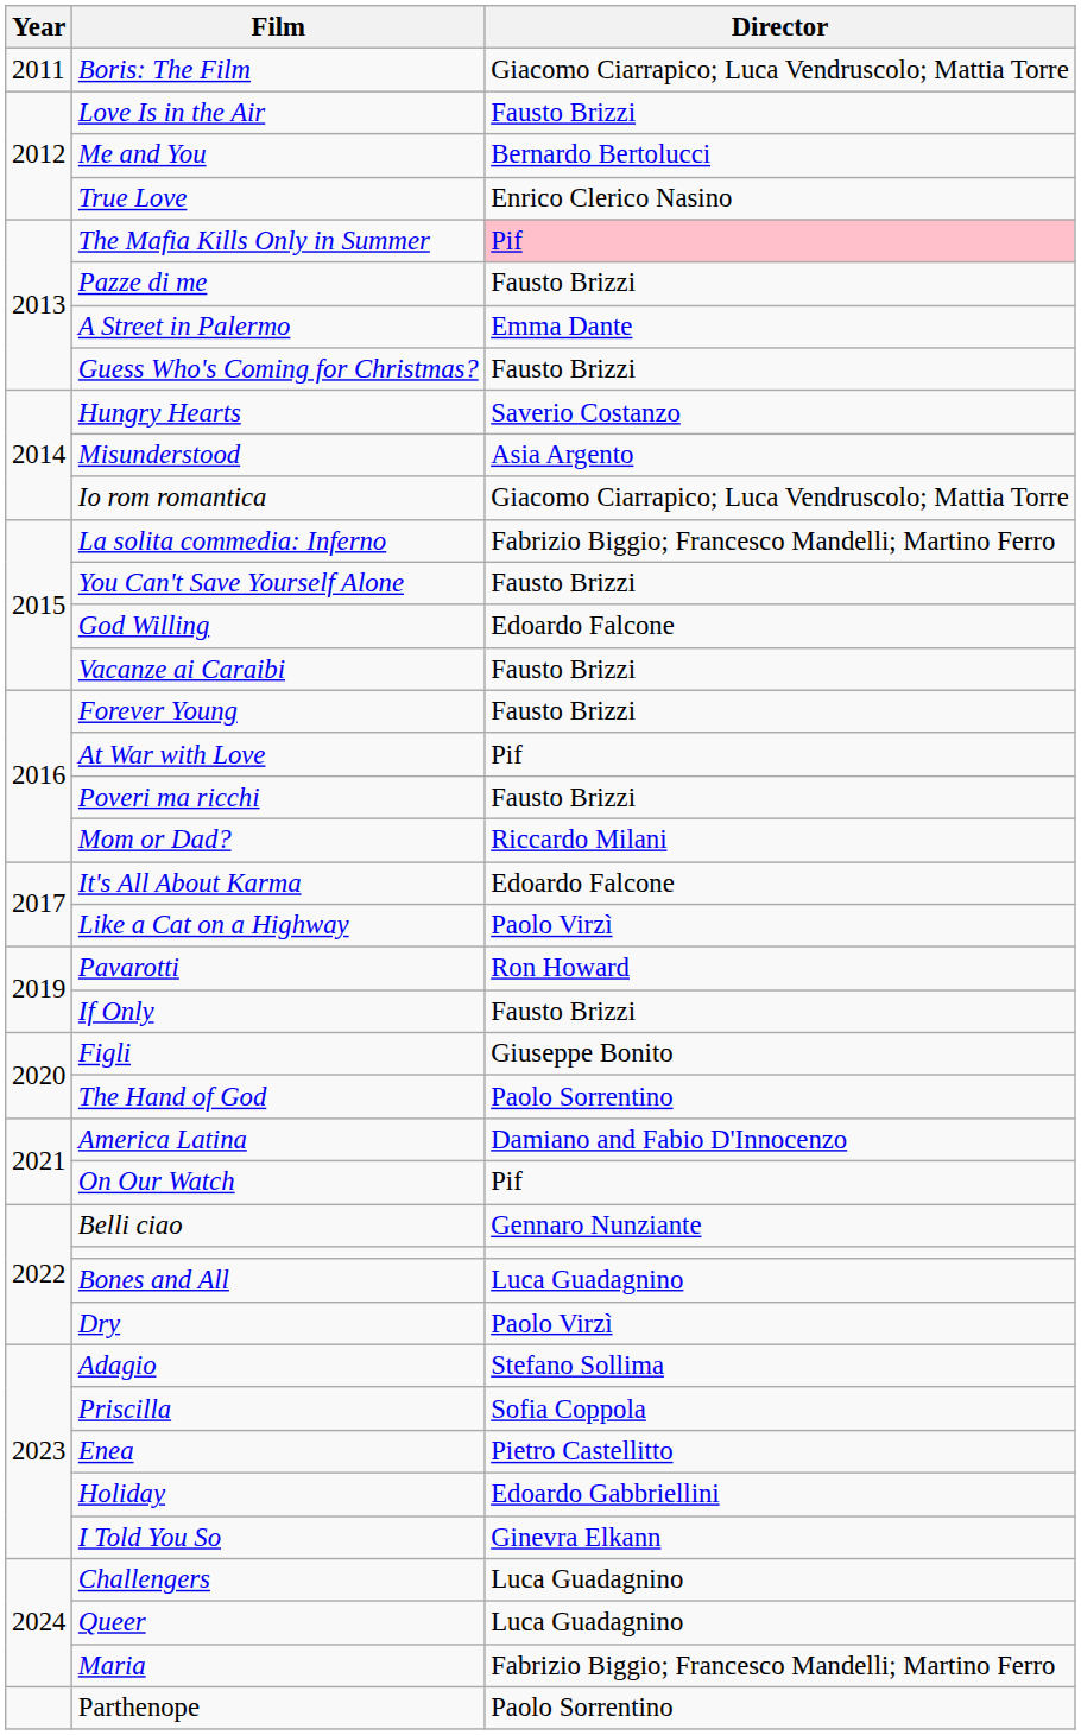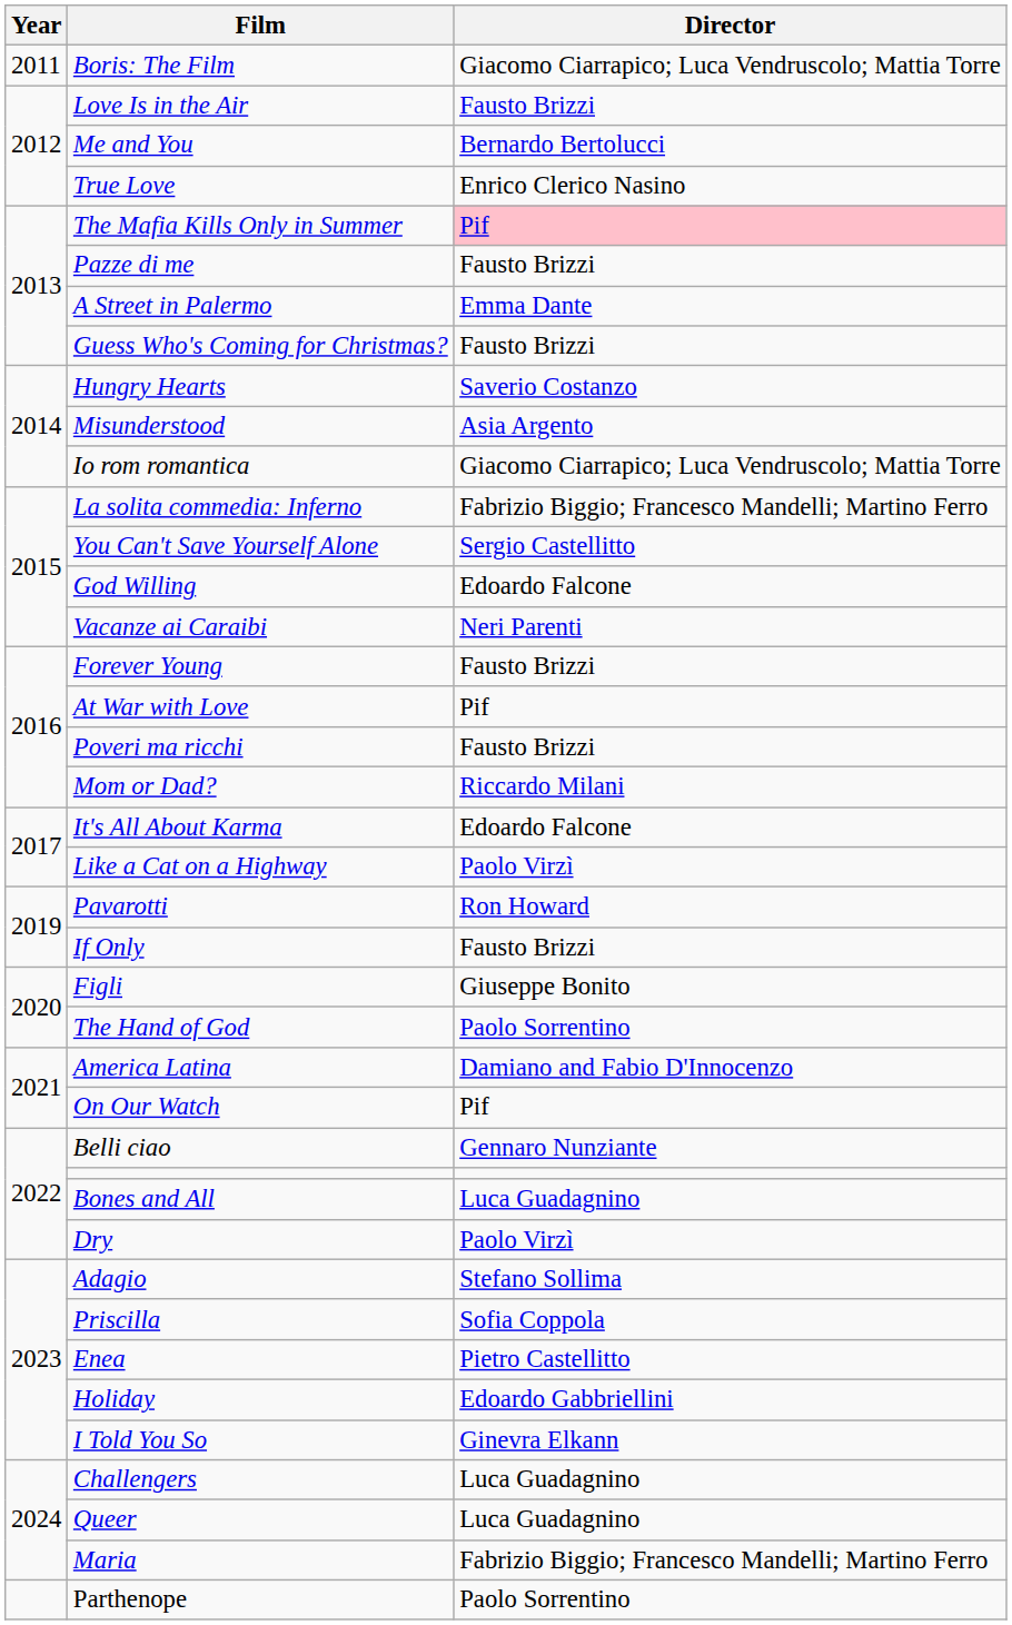 <table class="wikitable">
 <tr>
 <th>Year</th>
 <th>Film</th>
 <th>Director</th>
 </tr>
 <tr>
 <td>2011</td>
 <td><em><a href='#'>Boris: The Film</a></em></td>
 <td>Giacomo Ciarrapico; Luca Vendruscolo; Mattia Torre</td>
 </tr>
 <tr>
 <td rowspan="3">2012</td>
 <td><em><a href='#'>Love Is in the Air</a></em></td>
 <td><a href='#'>Fausto Brizzi</a></td>
 </tr>
 <tr>
 <td><em><a href='#'>Me and You</a></em></td>
 <td><a href='#'>Bernardo Bertolucci</a></td>
 </tr>
 <tr>
 <td><em><a href='#'>True Love</a></em></td>
 <td>Enrico Clerico Nasino</td>
 </tr>
 <tr>
 <td rowspan="4">2013</td>
 <td><em><a href='#'>The Mafia Kills Only in Summer</a></em></td>
 <td style="background: pink;"><a href='#'>Pif</a></td>
 </tr>
 <tr>
 <td><em><a href='#'>Pazze di me</a></em></td>
 <td>Fausto Brizzi</td>
 </tr>
 <tr>
 <td><em><a href='#'>A Street in Palermo</a></em></td>
 <td><a href='#'>Emma Dante</a></td>
 </tr>
 <tr>
 <td><em><a href='#'>Guess Who's Coming for Christmas?</a></em></td>
 <td>Fausto Brizzi</td>
 </tr>
 <tr>
 <td rowspan="3">2014</td>
 <td><em><a href='#'>Hungry Hearts</a></em></td>
 <td><a href='#'>Saverio Costanzo</a></td>
 </tr>
 <tr>
 <td><em><a href='#'>Misunderstood</a></em></td>
 <td><a href='#'>Asia Argento</a></td>
 </tr>
 <tr>
 <td><em>Io rom romantica</em></td>
 <td>Giacomo Ciarrapico; Luca Vendruscolo; Mattia Torre</td>
 </tr>
 <tr>
 <td rowspan="4">2015</td>
 <td><em><a href='#'>La solita commedia: Inferno</a></em></td>
 <td>Fabrizio Biggio; Francesco Mandelli; Martino Ferro</td>
 </tr>
 <tr>
 <td><em><a href='#'>You Can't Save Yourself Alone</a></em></td>
-<td>Fausto Brizzi</td>
+<td><a href='#'>Sergio Castellitto</a></td>
 </tr>
 <tr>
 <td><em><a href='#'>God Willing</a></em></td>
 <td>Edoardo Falcone</td>
 </tr>
 <tr>
 <td><em><a href='#'>Vacanze ai Caraibi</a></em></td>
-<td>Fausto Brizzi</td>
+<td><a href='#'>Neri Parenti</a></td>
 </tr>
 <tr>
 <td rowspan="4">2016</td>
 <td><em><a href='#'>Forever Young</a></em></td>
 <td>Fausto Brizzi</td>
 </tr>
 <tr>
 <td><em><a href='#'>At War with Love</a></em></td>
 <td>Pif</td>
 </tr>
 <tr>
 <td><em><a href='#'>Poveri ma ricchi</a></em></td>
 <td>Fausto Brizzi</td>
 </tr>
 <tr>
 <td><em><a href='#'>Mom or Dad?</a></em></td>
 <td><a href='#'>Riccardo Milani</a></td>
 </tr>
 <tr>
 <td rowspan="2">2017</td>
 <td><em><a href='#'>It's All About Karma</a></em></td>
 <td>Edoardo Falcone</td>
 </tr>
 <tr>
 <td><em><a href='#'>Like a Cat on a Highway</a></em></td>
 <td><a href='#'>Paolo Virzì</a></td>
 </tr>
 <tr>
 <td rowspan="2">2019</td>
 <td><em><a href='#'>Pavarotti</a></em></td>
 <td><a href='#'>Ron Howard</a></td>
 </tr>
 <tr>
 <td><em><a href='#'>If Only</a></em></td>
 <td>Fausto Brizzi</td>
 </tr>
 <tr>
 <td rowspan="2">2020</td>
 <td><em><a href='#'>Figli</a></em></td>
 <td>Giuseppe Bonito</td>
 </tr>
 <tr>
 <td><em><a href='#'>The Hand of God</a></em></td>
 <td><a href='#'>Paolo Sorrentino</a></td>
 </tr>
 <tr>
 <td rowspan="2">2021</td>
 <td><em><a href='#'>America Latina</a></em></td>
 <td><a href='#'>Damiano and Fabio D'Innocenzo</a></td>
 </tr>
 <tr>
 <td><em><a href='#'>On Our Watch</a></em></td>
 <td>Pif</td>
 </tr>
 <tr>
 <td rowspan="4">2022</td>
 <td><em>Belli ciao</em></td>
 <td><a href='#'>Gennaro Nunziante</a></td>
 </tr>
 <tr>
 <td></td>
 <td></td>
 </tr>
 <tr>
 <td><em><a href='#'>Bones and All</a></em></td>
 <td><a href='#'>Luca Guadagnino</a></td>
 </tr>
 <tr>
 <td><em><a href='#'>Dry</a></em></td>
 <td><a href='#'>Paolo Virzì</a></td>
 </tr>
 <tr>
 <td rowspan="5">2023</td>
 <td><em><a href='#'>Adagio</a></em></td>
 <td><a href='#'>Stefano Sollima</a></td>
 </tr>
 <tr>
 <td><em><a href='#'>Priscilla</a></em></td>
 <td><a href='#'>Sofia Coppola</a></td>
 </tr>
 <tr>
 <td><em><a href='#'>Enea</a></em></td>
 <td><a href='#'>Pietro Castellitto</a></td>
 </tr>
 <tr>
 <td><em><a href='#'>Holiday</a></em></td>
 <td><a href='#'>Edoardo Gabbriellini</a></td>
 </tr>
 <tr>
 <td><em><a href='#'>I Told You So</a></em></td>
 <td><a href='#'>Ginevra Elkann</a></td>
 </tr>
 <tr>
 <td rowspan="3">2024</td>
 <td><em><a href='#'>Challengers</a></em></td>
 <td>Luca Guadagnino</td>
 </tr>
 <tr>
 <td><em><a href='#'>Queer</a></em></td>
 <td>Luca Guadagnino</td>
 </tr>
 <tr>
 <td><em><a href='#'>Maria</a></em></td>
 <td>Fabrizio Biggio; Francesco Mandelli; Martino Ferro</td>
 </tr>
 <tr>
 <td></td>
 <td>Parthenope</td>
 <td>Paolo Sorrentino</td>
 </tr>
 </table>
